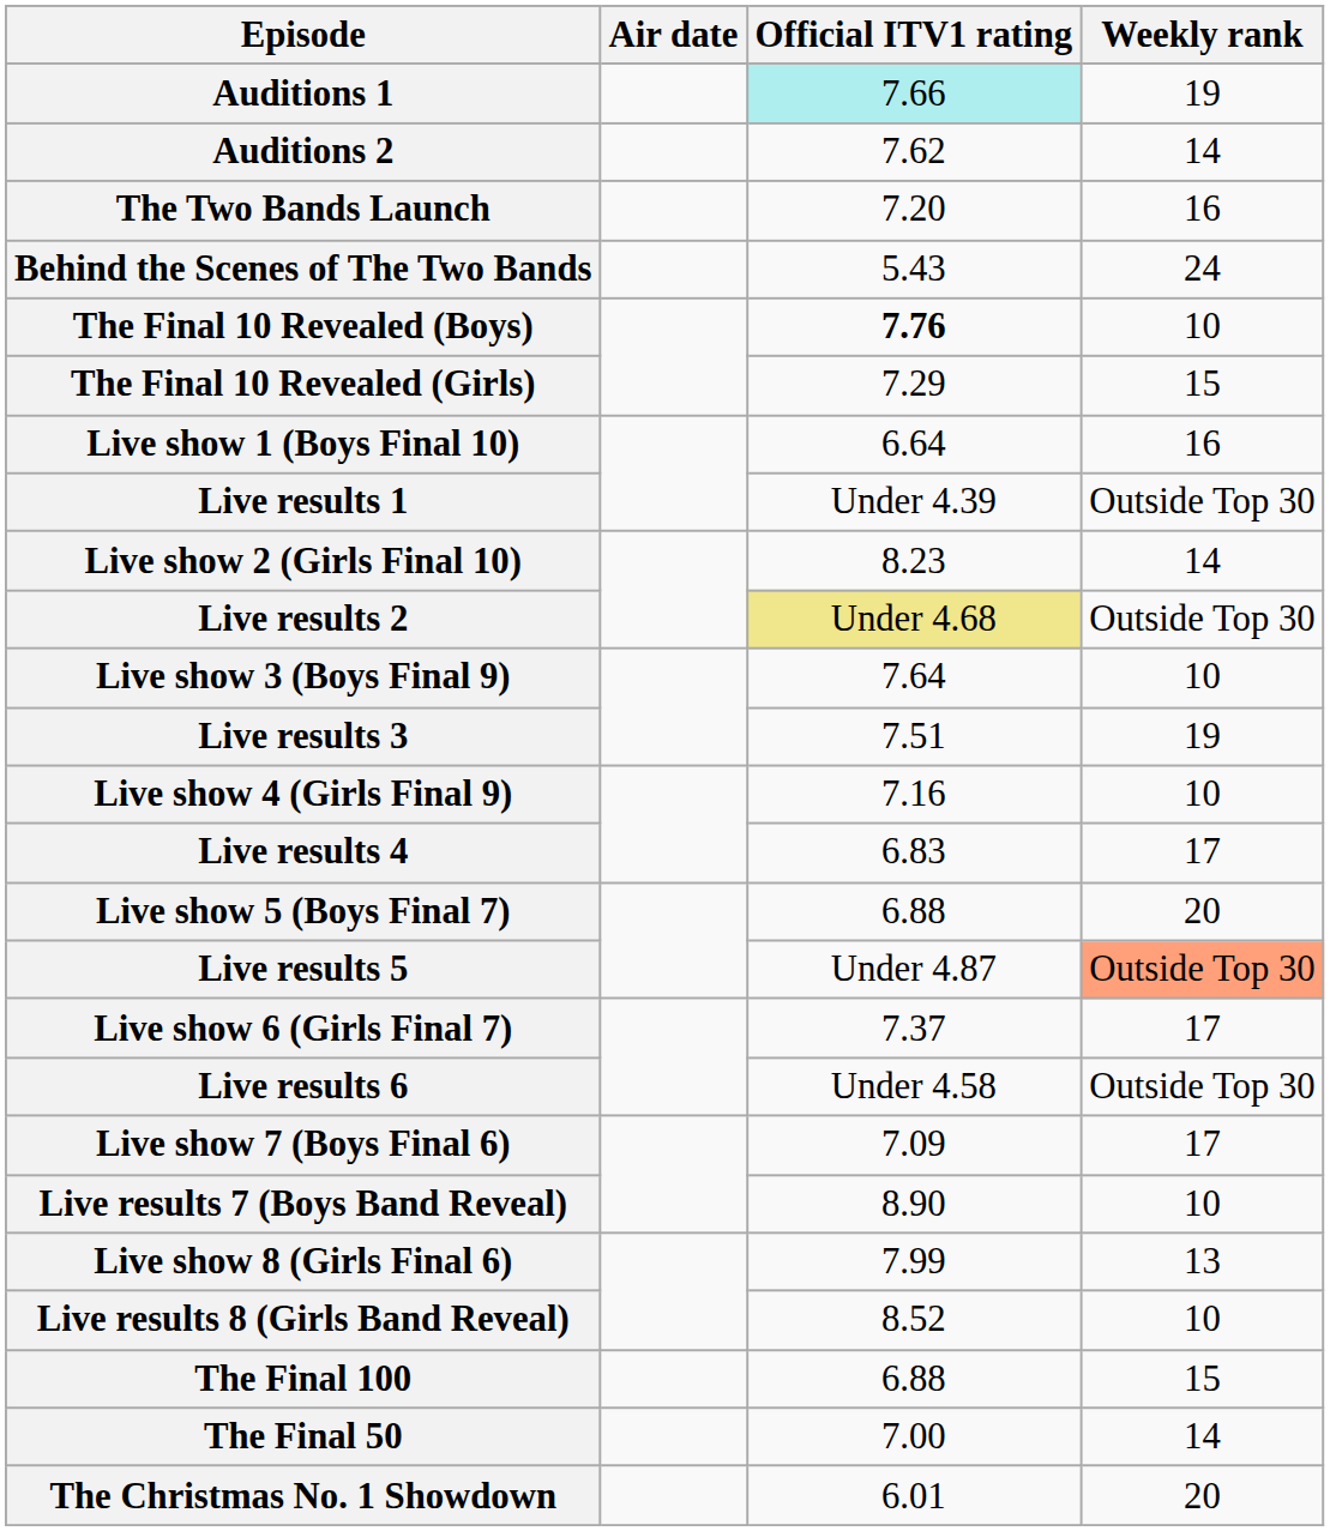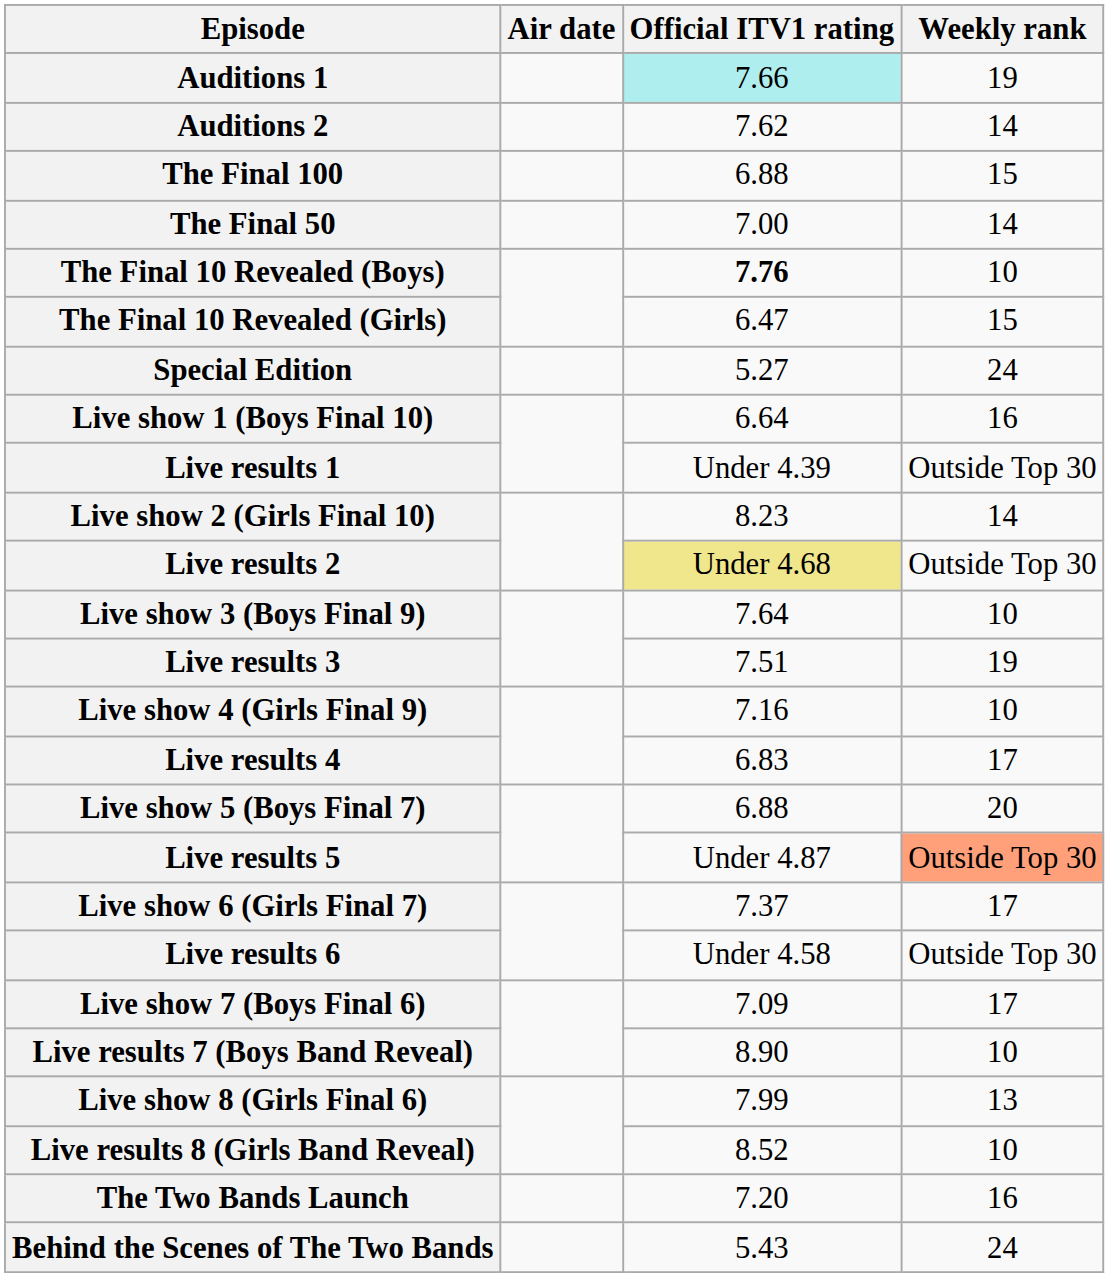 <table class="wikitable sortable" style="text-align:center">
 <tr>
 <th scope="col">Episode</th>
 <th scope="col">Air date</th>
 <th scope="col">Official ITV1 rating</th>
 <th scope="col">Weekly rank</th>
 </tr>
 <tr>
 <th scope="row">Auditions 1</th>
 <td></td>
 <td style="background: paleturquoise;">7.66</td>
 <td>19</td>
 </tr>
 <tr>
 <th scope="row">Auditions 2</th>
 <td></td>
 <td>7.62</td>
 <td>14</td>
 </tr>
 <tr>
-<th scope="row">The Two Bands Launch</th>
+<th scope="row">The Final 100</th>
 <td></td>
-<td>7.20</td>
-<td>16</td>
+<td>6.88</td>
+<td>15</td>
 </tr>
 <tr>
-<th scope="row">Behind the Scenes of The Two Bands</th>
+<th scope="row">The Final 50</th>
 <td></td>
-<td>5.43</td>
-<td>24</td>
+<td>7.00</td>
+<td>14</td>
 </tr>
 <tr>
 <th scope="row">The Final 10 Revealed (Boys)</th>
 <td rowspan="2"></td>
 <td><strong>7.76</strong></td>
 <td>10</td>
 </tr>
 <tr>
 <th scope="row">The Final 10 Revealed (Girls)</th>
-<td>7.29</td>
+<td>6.47</td>
 <td>15</td>
+</tr>
+<tr>
+<th scope="row">Special Edition</th>
+<td></td>
+<td>5.27</td>
+<td>24</td>
 </tr>
 <tr>
 <th scope="row">Live show 1 (Boys Final 10)</th>
 <td rowspan="2"></td>
 <td>6.64</td>
 <td>16</td>
 </tr>
 <tr>
 <th scope="row">Live results 1</th>
 <td>Under 4.39</td>
 <td>Outside Top 30</td>
 </tr>
 <tr>
 <th scope="row">Live show 2 (Girls Final 10)</th>
 <td rowspan="2"></td>
 <td>8.23</td>
 <td>14</td>
 </tr>
 <tr>
 <th scope="row">Live results 2</th>
 <td style="background: khaki;">Under 4.68</td>
 <td>Outside Top 30</td>
 </tr>
 <tr>
 <th scope="row">Live show 3 (Boys Final 9)</th>
 <td rowspan="2"></td>
 <td>7.64</td>
 <td>10</td>
 </tr>
 <tr>
 <th scope="row">Live results 3</th>
 <td>7.51</td>
 <td>19</td>
 </tr>
 <tr>
 <th scope="row">Live show 4 (Girls Final 9)</th>
 <td rowspan="2"></td>
 <td>7.16</td>
 <td>10</td>
 </tr>
 <tr>
 <th scope="row">Live results 4</th>
 <td>6.83</td>
 <td>17</td>
 </tr>
 <tr>
 <th scope="row">Live show 5 (Boys Final 7)</th>
 <td rowspan="2"></td>
 <td>6.88</td>
 <td>20</td>
 </tr>
 <tr>
 <th scope="row">Live results 5</th>
 <td>Under 4.87</td>
 <td style="background: lightsalmon;">Outside Top 30</td>
 </tr>
 <tr>
 <th scope="row">Live show 6 (Girls Final 7)</th>
 <td rowspan="2"></td>
 <td>7.37</td>
 <td>17</td>
 </tr>
 <tr>
 <th scope="row">Live results 6</th>
 <td>Under 4.58</td>
 <td>Outside Top 30</td>
 </tr>
 <tr>
 <th scope="row">Live show 7 (Boys Final 6)</th>
 <td rowspan="2"></td>
 <td>7.09</td>
 <td>17</td>
 </tr>
 <tr>
 <th scope="row">Live results 7 (Boys Band Reveal)</th>
 <td>8.90</td>
 <td>10</td>
 </tr>
 <tr>
 <th scope="row">Live show 8 (Girls Final 6)</th>
 <td rowspan="2"></td>
 <td>7.99</td>
 <td>13</td>
 </tr>
 <tr>
 <th scope="row">Live results 8 (Girls Band Reveal)</th>
 <td>8.52</td>
 <td>10</td>
 </tr>
 <tr>
-<th scope="row">The Final 100</th>
+<th scope="row">The Two Bands Launch</th>
 <td></td>
-<td>6.88</td>
-<td>15</td>
+<td>7.20</td>
+<td>16</td>
 </tr>
 <tr>
-<th scope="row">The Final 50</th>
+<th scope="row">Behind the Scenes of The Two Bands</th>
 <td></td>
-<td>7.00</td>
-<td>14</td>
-</tr>
-<tr>
-<th scope="row">The Christmas No. 1 Showdown</th>
-<td></td>
-<td>6.01</td>
-<td>20</td>
+<td>5.43</td>
+<td>24</td>
 </tr>
 </table>
